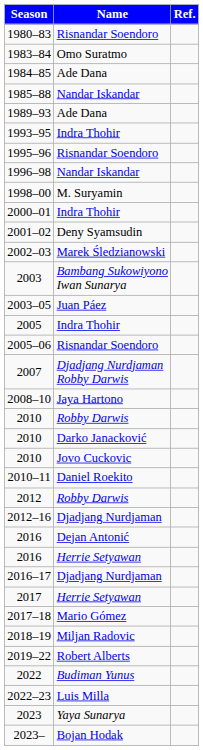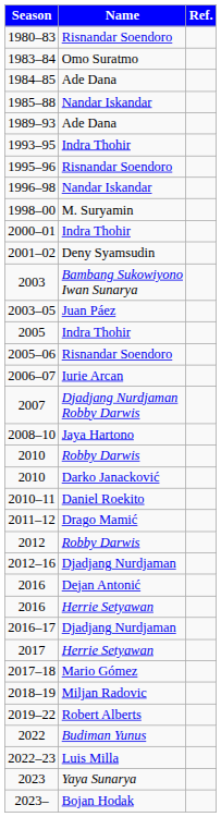 <table class="wikitable">
 <tr>
 <th style="background:Blue; color:white;">Season</th>
 <th style="background:Blue; color:white;">Name</th>
 <th style="background:Blue; color:white;">Ref.</th>
 </tr>
 <tr>
 <td style="text-align:center;">1980–83</td>
 <td> <a href='#'>Risnandar Soendoro</a></td>
 <td></td>
 </tr>
 <tr>
 <td style="text-align:center;">1983–84</td>
 <td> Omo Suratmo</td>
 <td style="text-align:center;"></td>
 </tr>
 <tr>
 <td style="text-align:center;">1984–85</td>
 <td> Ade Dana</td>
 <td style="text-align:center;"></td>
 </tr>
 <tr>
 <td style="text-align:center;">1985–88</td>
 <td> <a href='#'>Nandar Iskandar</a></td>
 <td style="text-align:center;"></td>
 </tr>
 <tr>
 <td style="text-align:center;">1989–93</td>
 <td> Ade Dana</td>
 <td style="text-align:center;"></td>
 </tr>
 <tr>
 <td style="text-align:center;">1993–95</td>
 <td> <a href='#'>Indra Thohir</a></td>
 <td style="text-align:center;"></td>
 </tr>
 <tr>
 <td style="text-align:center;">1995–96</td>
 <td> <a href='#'>Risnandar Soendoro</a></td>
 <td style="text-align:center;"></td>
 </tr>
 <tr>
 <td style="text-align:center;">1996–98</td>
 <td> <a href='#'>Nandar Iskandar</a></td>
 <td style="text-align:center;"></td>
 </tr>
 <tr>
 <td style="text-align:center;">1998–00</td>
 <td> M. Suryamin</td>
 <td style="text-align:center;"></td>
 </tr>
 <tr>
 <td style="text-align:center;">2000–01</td>
 <td> <a href='#'>Indra Thohir</a></td>
 <td style="text-align:center;"></td>
 </tr>
 <tr>
 <td style="text-align:center;">2001–02</td>
 <td> Deny Syamsudin</td>
 <td style="text-align:center;"></td>
 </tr>
 <tr>
-<td style="text-align:center;">2002–03</td>
-<td> <a href='#'>Marek Śledzianowski</a></td>
-<td align=center></td>
-</tr>
-<tr>
 <td style="text-align:center;">2003</td>
 <td> <em><a href='#'>Bambang Sukowiyono</a></em><br> <em>Iwan Sunarya</em></td>
 <td></td>
 </tr>
 <tr>
 <td style="text-align:center;">2003–05</td>
 <td> <a href='#'>Juan Páez</a></td>
 <td style="text-align:center;"></td>
 </tr>
 <tr>
 <td style="text-align:center;">2005</td>
 <td> <a href='#'>Indra Thohir</a></td>
 <td></td>
 </tr>
 <tr>
 <td style="text-align:center;">2005–06</td>
 <td> <a href='#'>Risnandar Soendoro</a></td>
+<td style="text-align:center;"></td>
+</tr>
+<tr>
+<td style="text-align:center;">2006–07</td>
+<td> <a href='#'>Iurie Arcan</a></td>
 <td style="text-align:center;"></td>
 </tr>
 <tr>
 <td style="text-align:center;">2007</td>
 <td> <em><a href='#'>Djadjang Nurdjaman</a></em><br> <em><a href='#'>Robby Darwis</a></em></td>
 <td></td>
 </tr>
 <tr>
 <td style="text-align:center;">2008–10</td>
 <td> <a href='#'>Jaya Hartono</a></td>
 <td style="text-align:center;"></td>
 </tr>
 <tr>
 <td style="text-align:center;">2010</td>
 <td> <em><a href='#'>Robby Darwis</a></em></td>
 <td></td>
 </tr>
 <tr>
 <td style="text-align:center;">2010</td>
 <td> <a href='#'>Darko Janacković</a></td>
 <td></td>
 </tr>
 <tr>
-<td style="text-align:center;">2010</td>
-<td> <a href='#'>Jovo Cuckovic</a></td>
-<td></td>
+<td style="text-align:center;">2010–11</td>
+<td> <a href='#'>Daniel Roekito</a></td>
+<td style="text-align:center;"></td>
 </tr>
 <tr>
-<td style="text-align:center;">2010–11</td>
-<td> <a href='#'>Daniel Roekito</a></td>
+<td style="text-align:center;">2011–12</td>
+<td> <a href='#'>Drago Mamić</a></td>
 <td style="text-align:center;"></td>
 </tr>
 <tr>
 <td style="text-align:center;">2012</td>
 <td> <em><a href='#'>Robby Darwis</a></em></td>
 <td></td>
 </tr>
 <tr>
 <td style="text-align:center;">2012–16</td>
 <td> <a href='#'>Djadjang Nurdjaman</a></td>
 <td style="text-align:center;"></td>
 </tr>
 <tr>
 <td style="text-align:center;">2016</td>
 <td> <a href='#'>Dejan Antonić</a></td>
 <td></td>
 </tr>
 <tr>
 <td style="text-align:center;">2016</td>
 <td> <em><a href='#'>Herrie Setyawan</a></em></td>
 <td></td>
 </tr>
 <tr>
 <td style="text-align:center;">2016–17</td>
 <td> <a href='#'>Djadjang Nurdjaman</a></td>
 <td style="text-align:center;"></td>
 </tr>
 <tr>
 <td style="text-align:center;">2017</td>
 <td> <em><a href='#'>Herrie Setyawan</a></em></td>
 <td></td>
 </tr>
 <tr>
 <td style="text-align:center;">2017–18</td>
 <td> <a href='#'>Mario Gómez</a></td>
 <td></td>
 </tr>
 <tr>
 <td style="text-align:center;">2018–19</td>
 <td> <a href='#'>Miljan Radovic</a></td>
 <td style="text-align:center;"></td>
 </tr>
 <tr>
 <td style="text-align:center;">2019–22</td>
 <td> <a href='#'>Robert Alberts</a></td>
 <td></td>
 </tr>
 <tr>
 <td style="text-align:center;">2022</td>
 <td> <em><a href='#'>Budiman Yunus</a></em></td>
 <td></td>
 </tr>
 <tr>
 <td style="text-align:center;">2022–23</td>
 <td> <a href='#'>Luis Milla</a></td>
 <td></td>
 </tr>
 <tr>
 <td style="text-align:center;">2023</td>
 <td> <em>Yaya Sunarya</em></td>
 <td></td>
 </tr>
 <tr>
 <td style="text-align:center;">2023–</td>
 <td> <a href='#'>Bojan Hodak</a></td>
 <td></td>
 </tr>
 </table>
